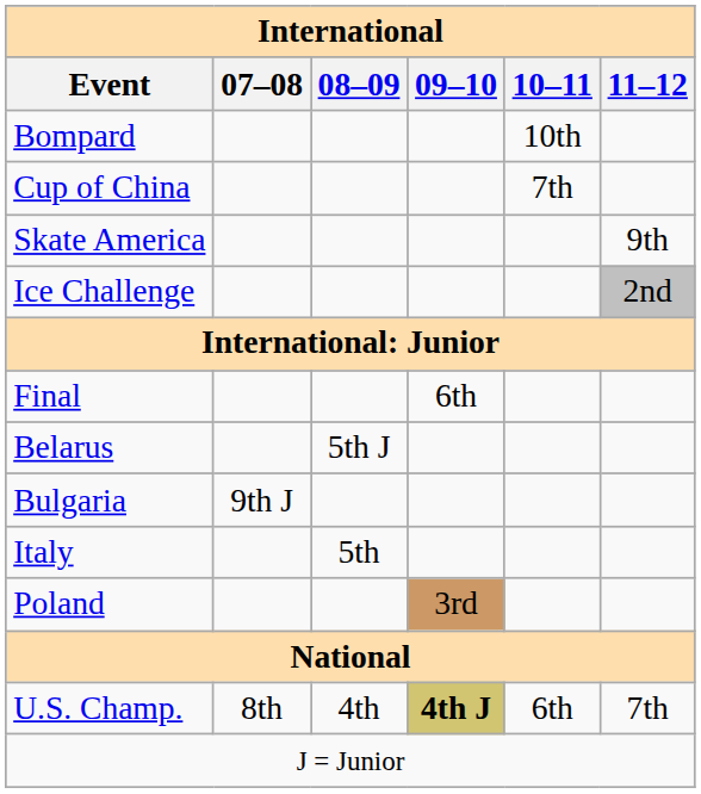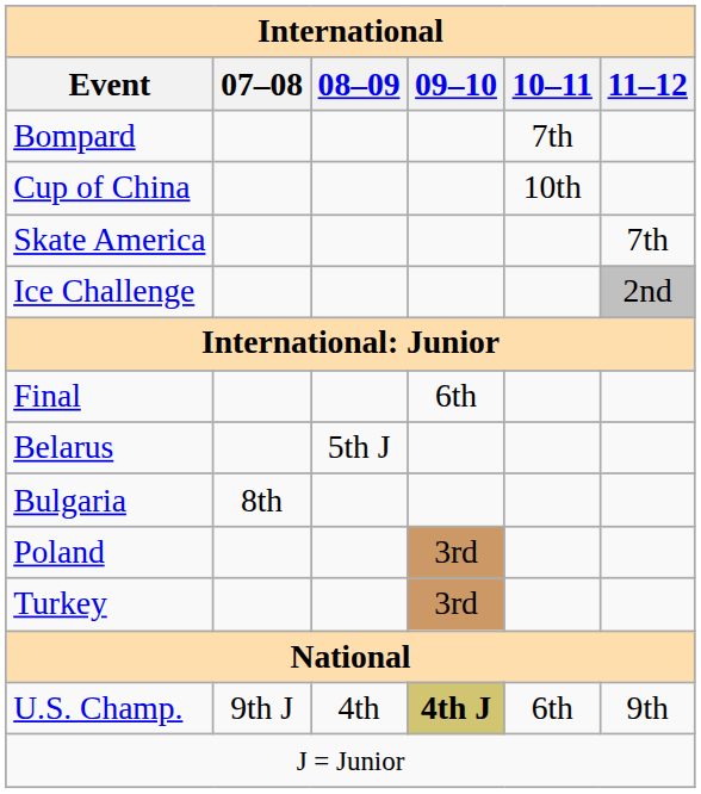 <table class="wikitable" style="text-align:center">
 <tr>
 <th colspan="6" style="background-color: #ffdead; " align="center">International</th>
 </tr>
 <tr>
 <th>Event</th>
 <th>07–08</th>
 <th><a href='#'>08–09</a></th>
 <th><a href='#'>09–10</a></th>
 <th><a href='#'>10–11</a></th>
 <th><a href='#'>11–12</a></th>
 </tr>
 <tr>
 <td align=left> <a href='#'>Bompard</a></td>
 <td></td>
 <td></td>
 <td></td>
-<td>10th</td>
+<td>7th</td>
 <td></td>
 </tr>
 <tr>
 <td align=left> <a href='#'>Cup of China</a></td>
 <td></td>
 <td></td>
 <td></td>
-<td>7th</td>
+<td>10th</td>
 <td></td>
 </tr>
 <tr>
 <td align=left>  <a href='#'>Skate America</a></td>
 <td></td>
 <td></td>
 <td></td>
 <td></td>
-<td>9th</td>
+<td>7th</td>
 </tr>
 <tr>
 <td align=left><a href='#'>Ice Challenge</a></td>
 <td></td>
 <td></td>
 <td></td>
 <td></td>
 <td bgcolor=silver>2nd</td>
 </tr>
 <tr>
 <th colspan="6" style="background-color: #ffdead; " align="center">International: Junior</th>
 </tr>
 <tr>
 <td align=left> <a href='#'>Final</a></td>
 <td></td>
 <td></td>
 <td>6th</td>
 <td></td>
 <td></td>
 </tr>
 <tr>
 <td align=left> <a href='#'>Belarus</a></td>
 <td></td>
 <td>5th J</td>
 <td></td>
 <td></td>
 <td></td>
 </tr>
 <tr>
 <td align=left> <a href='#'>Bulgaria</a></td>
-<td>9th J</td>
+<td>8th</td>
 <td></td>
-<td></td>
-<td></td>
-<td></td>
-</tr>
-<tr>
-<td align=left> <a href='#'>Italy</a></td>
-<td></td>
-<td>5th</td>
 <td></td>
 <td></td>
 <td></td>
 </tr>
 <tr>
 <td align=left> <a href='#'>Poland</a></td>
 <td></td>
 <td></td>
 <td bgcolor=cc9966>3rd</td>
 <td></td>
 <td></td>
 </tr>
 <tr>
+<td align=left> <a href='#'>Turkey</a></td>
+<td></td>
+<td></td>
+<td bgcolor=cc9966>3rd</td>
+<td></td>
+<td></td>
+</tr>
+<tr>
 <th colspan="6" style="background-color: #ffdead; " align="center">National</th>
 </tr>
 <tr>
 <td align=left><a href='#'>U.S. Champ.</a></td>
-<td>8th</td>
+<td>9th J</td>
 <td>4th</td>
 <td bgcolor=d1c571><strong>4th J</strong></td>
 <td>6th</td>
-<td>7th</td>
+<td>9th</td>
 </tr>
 <tr>
 <td colspan="6" align="center"><small>J = Junior </small></td>
 </tr>
 </table>
